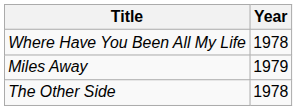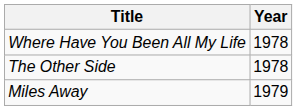 <table class="wikitable">
 <tr>
 <th>Title</th>
 <th>Year</th>
 </tr>
 <tr>
 <td><em>Where Have You Been All My Life</em></td>
 <td>1978</td>
 </tr>
 <tr>
+<td><em>The Other Side</em></td>
+<td>1978</td>
+</tr>
+<tr>
 <td><em>Miles Away</em></td>
 <td>1979</td>
 </tr>
-<tr>
-<td><em>The Other Side</em></td>
-<td>1978</td>
-</tr>
 </table>
